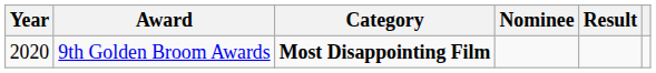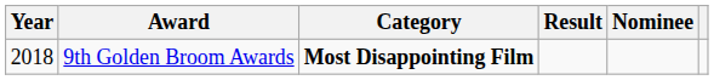 <table class="wikitable plainrowheaders">
 <tr>
 <th>Year</th>
 <th>Award</th>
 <th>Category</th>
+<th>Result</th>
 <th>Nominee</th>
-<th>Result</th>
 <th></th>
 </tr>
 <tr>
-<td>2020</td>
+<td>2018</td>
 <td><a href='#'>9th Golden Broom Awards</a></td>
 <td><strong>Most Disappointing Film</strong></td>
 <td></td>
 <td></td>
 <td></td>
 </tr>
 </table>
